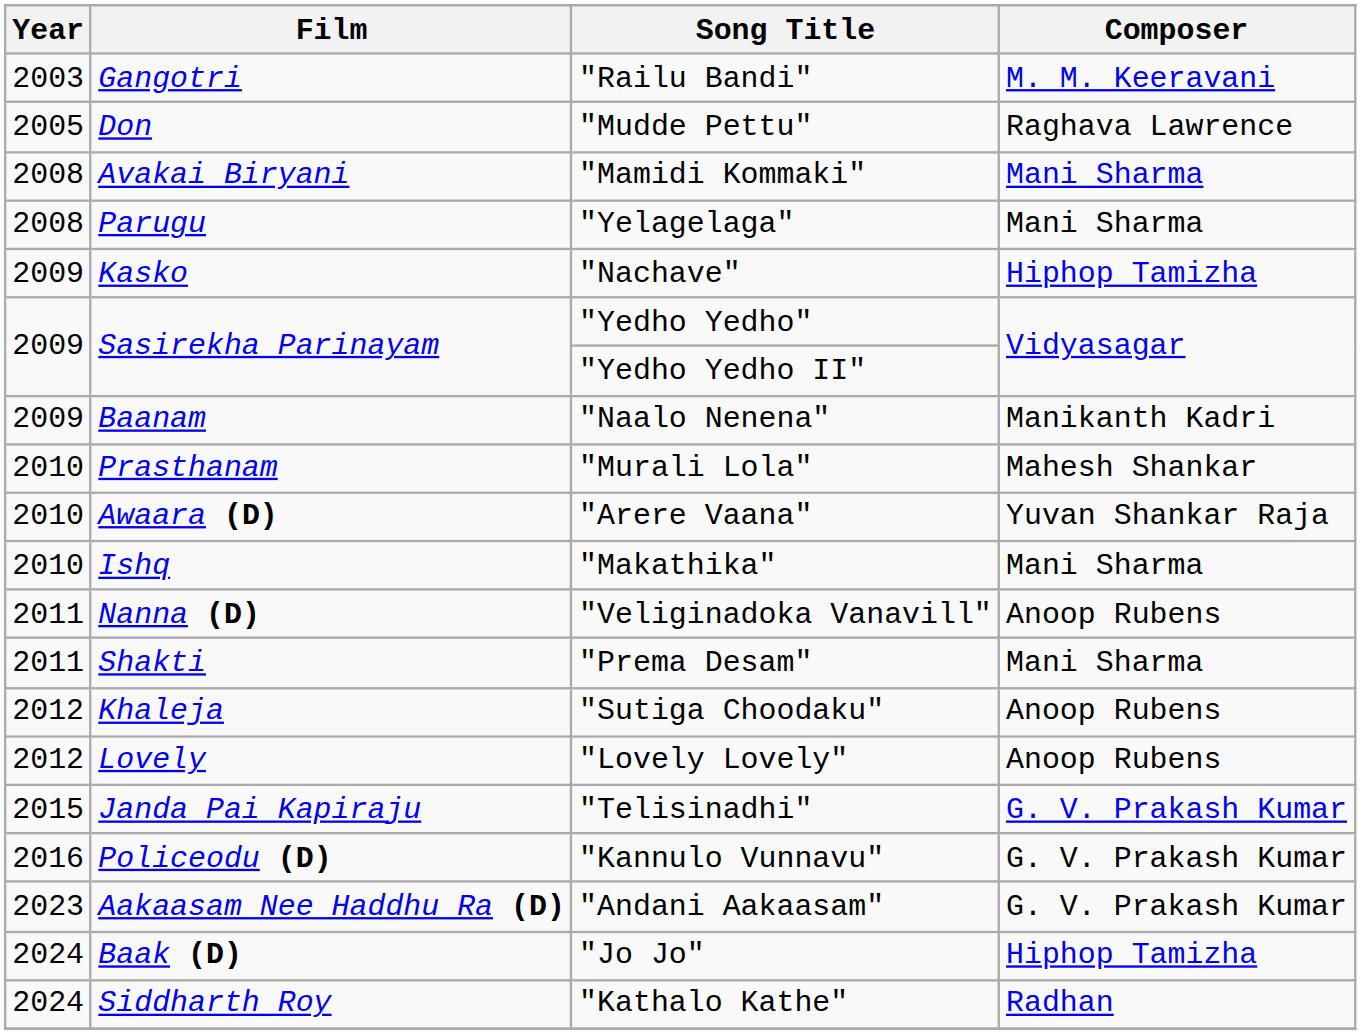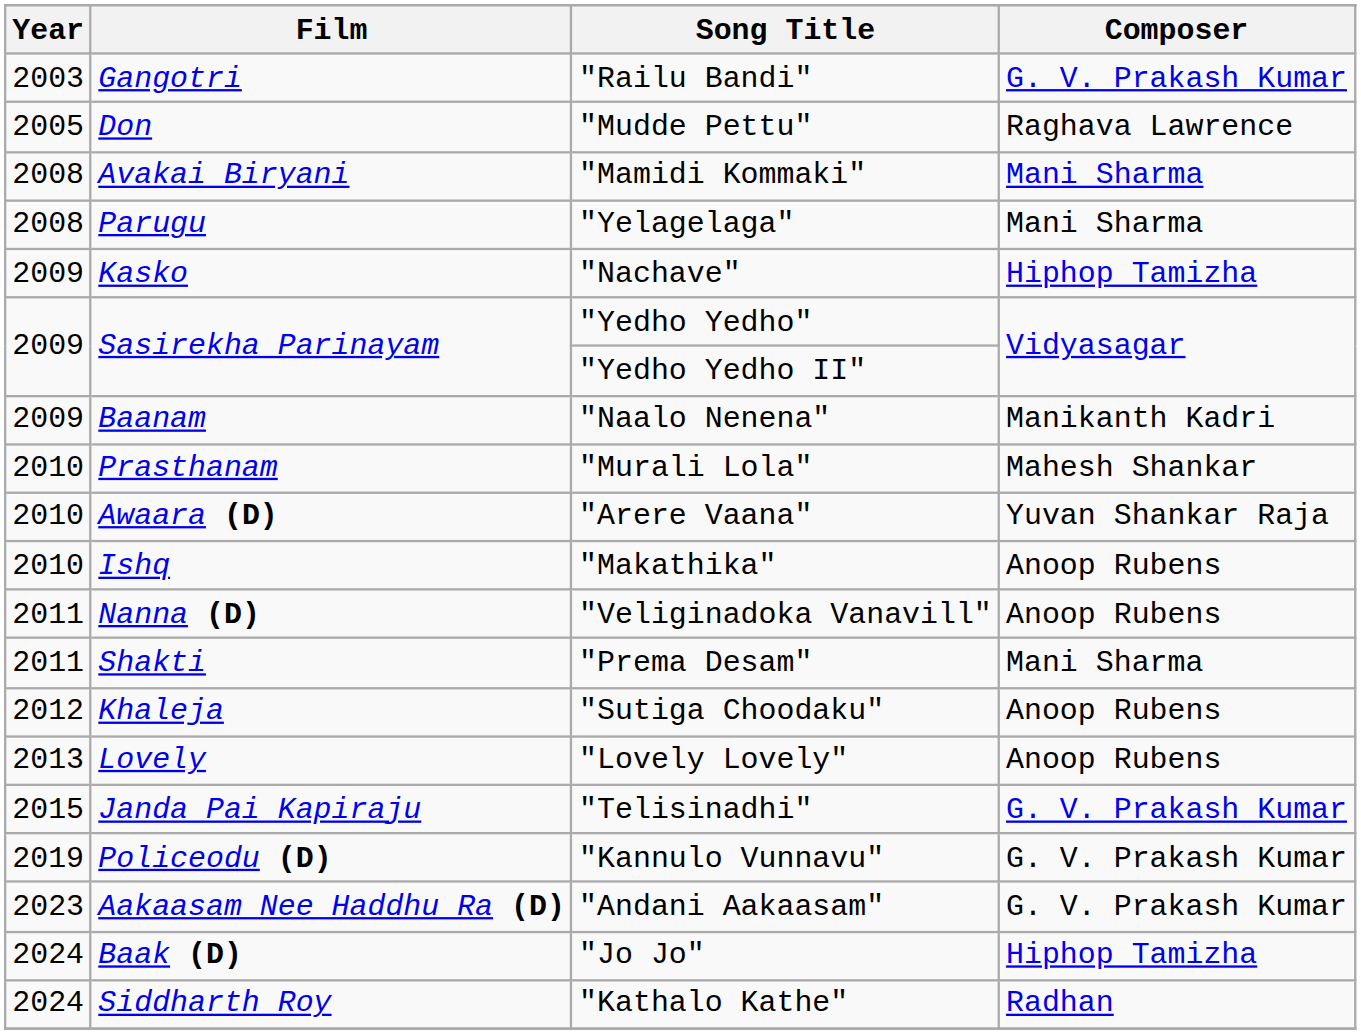 <table class="wikitable sortable">
 <tr style="background:#cfc; text-align:center;">
 </tr>
 <tr>
 <th>Year</th>
 <th>Film</th>
 <th>Song Title</th>
 <th>Composer</th>
 </tr>
 <tr>
 <td>2003</td>
 <td><em><a href='#'>Gangotri</a></em></td>
 <td>"Railu Bandi"</td>
-<td><a href='#'>M. M. Keeravani</a></td>
+<td><a href='#'>G. V. Prakash Kumar</a></td>
 </tr>
 <tr>
 <td>2005</td>
 <td><em><a href='#'>Don</a></em></td>
 <td>"Mudde Pettu"</td>
 <td>Raghava Lawrence</td>
 </tr>
 <tr>
 <td>2008</td>
 <td><em><a href='#'>Avakai Biryani</a></em></td>
 <td>"Mamidi Kommaki"</td>
 <td><a href='#'>Mani Sharma</a></td>
 </tr>
 <tr>
 <td>2008</td>
 <td><em><a href='#'>Parugu</a></em></td>
 <td>"Yelagelaga"</td>
 <td>Mani Sharma</td>
 </tr>
 <tr>
 <td>2009</td>
 <td><em><a href='#'>Kasko</a></em></td>
 <td>"Nachave"</td>
 <td><a href='#'>Hiphop Tamizha</a></td>
 </tr>
 <tr>
 <td rowspan="2">2009</td>
 <td rowspan="2"><em><a href='#'>Sasirekha Parinayam</a></em></td>
 <td>"Yedho Yedho"</td>
 <td rowspan="2"><a href='#'>Vidyasagar</a></td>
 </tr>
 <tr>
 <td>"Yedho Yedho II"</td>
 </tr>
 <tr>
 <td>2009</td>
 <td><em><a href='#'>Baanam</a></em></td>
 <td>"Naalo Nenena"</td>
 <td>Manikanth Kadri</td>
 </tr>
 <tr>
 <td>2010</td>
 <td><em><a href='#'>Prasthanam</a></em></td>
 <td>"Murali Lola"</td>
 <td>Mahesh Shankar</td>
 </tr>
 <tr>
 <td>2010</td>
 <td><em><a href='#'>Awaara</a></em> <strong>(D)</strong></td>
 <td>"Arere Vaana"</td>
 <td>Yuvan Shankar Raja</td>
 </tr>
 <tr>
 <td>2010</td>
 <td><em><a href='#'>Ishq</a></em></td>
 <td>"Makathika"</td>
-<td>Mani Sharma</td>
+<td>Anoop Rubens</td>
 </tr>
 <tr>
 <td>2011</td>
 <td><em><a href='#'>Nanna</a></em> <strong>(D)</strong></td>
 <td>"Veliginadoka Vanavill"</td>
 <td>Anoop Rubens</td>
 </tr>
 <tr>
 <td>2011</td>
 <td><em><a href='#'>Shakti</a></em></td>
 <td>"Prema Desam"</td>
 <td>Mani Sharma</td>
 </tr>
 <tr>
 <td>2012</td>
 <td><em><a href='#'>Khaleja</a></em></td>
 <td>"Sutiga Choodaku"</td>
 <td>Anoop Rubens</td>
 </tr>
 <tr>
-<td>2012</td>
+<td>2013</td>
 <td><em><a href='#'>Lovely</a></em></td>
 <td>"Lovely Lovely"</td>
 <td>Anoop Rubens</td>
 </tr>
 <tr>
 <td>2015</td>
 <td><em><a href='#'>Janda Pai Kapiraju</a></em></td>
 <td>"Telisinadhi"</td>
 <td><a href='#'>G. V. Prakash Kumar</a></td>
 </tr>
 <tr>
-<td>2016</td>
+<td>2019</td>
 <td><em><a href='#'>Policeodu</a></em> <strong>(D)</strong></td>
 <td>"Kannulo Vunnavu"</td>
 <td>G. V. Prakash Kumar</td>
 </tr>
 <tr>
 <td>2023</td>
 <td><em><a href='#'>Aakaasam Nee Haddhu Ra</a></em> <strong>(D)</strong></td>
 <td>"Andani Aakaasam"</td>
 <td>G. V. Prakash Kumar</td>
 </tr>
 <tr>
 <td>2024</td>
 <td><a href='#'><em>Baak</em></a> <strong>(D)</strong></td>
 <td>"Jo Jo"</td>
 <td><a href='#'>Hiphop Tamizha</a></td>
 </tr>
 <tr>
 <td>2024</td>
 <td><em><a href='#'>Siddharth Roy</a></em></td>
 <td>"Kathalo Kathe"</td>
 <td><a href='#'>Radhan</a></td>
 </tr>
 <tr>
 </tr>
 </table>
